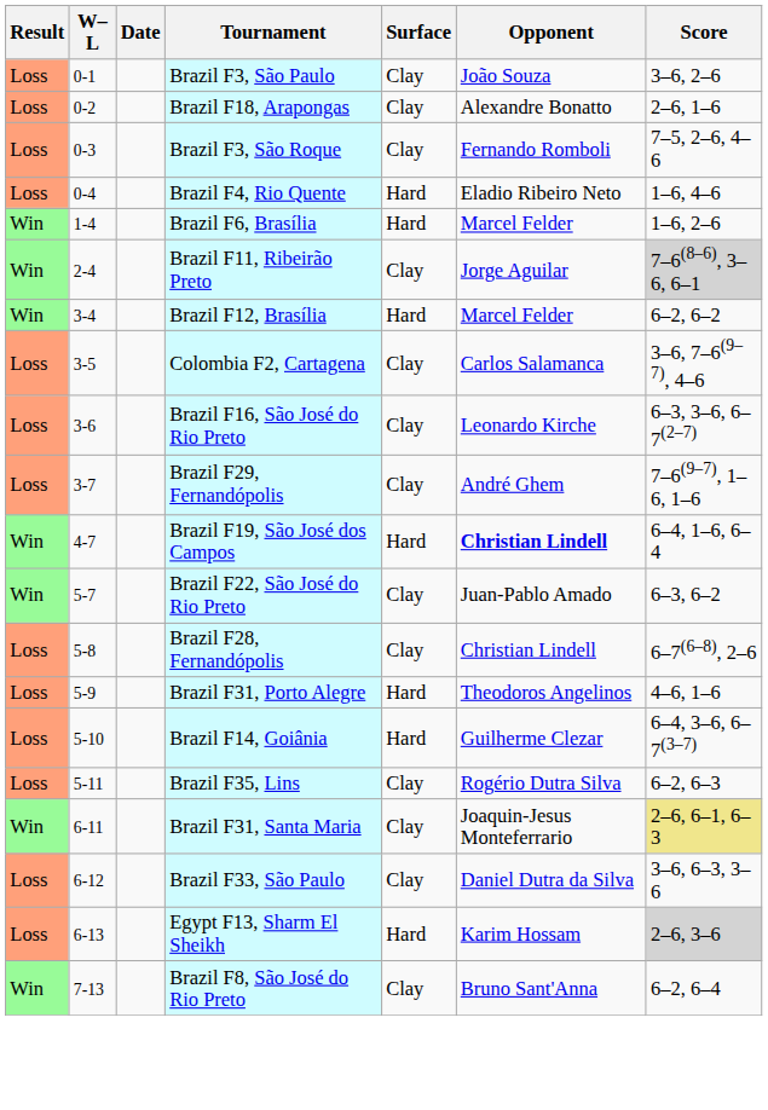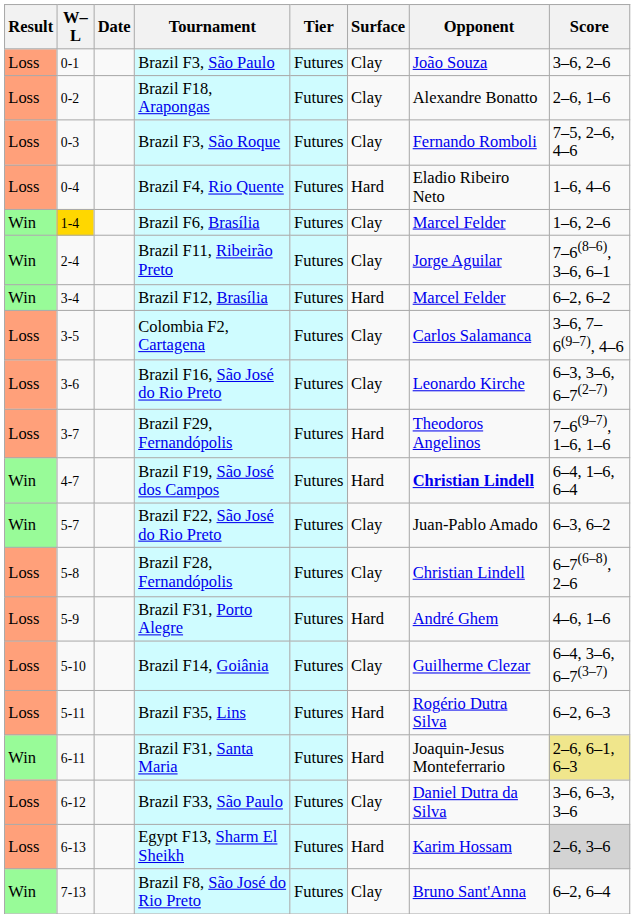 <table class="sortable wikitable">
 <tr>
 <th>Result</th>
 <th class="unsortable">W–L</th>
 <th>Date</th>
 <th>Tournament</th>
+<th>Tier</th>
 <th>Surface</th>
 <th>Opponent</th>
 <th class="unsortable">Score</th>
 </tr>
 <tr>
 <td style="background:#ffa07a;">Loss</td>
 <td><small>0-1</small></td>
 <td></td>
 <td style="background:#cffcff;">Brazil F3, <a href='#'>São Paulo</a></td>
+<td style="background:#cffcff;">Futures</td>
 <td>Clay</td>
 <td> <a href='#'>João Souza</a></td>
 <td>3–6, 2–6</td>
 </tr>
 <tr>
 <td style="background:#ffa07a;">Loss</td>
 <td><small>0-2</small></td>
 <td></td>
 <td style="background:#cffcff;">Brazil F18, <a href='#'>Arapongas</a></td>
+<td style="background:#cffcff;">Futures</td>
 <td>Clay</td>
 <td> Alexandre Bonatto</td>
 <td>2–6, 1–6</td>
 </tr>
 <tr>
 <td style="background:#ffa07a;">Loss</td>
 <td><small>0-3</small></td>
 <td></td>
 <td style="background:#cffcff;">Brazil F3, <a href='#'>São Roque</a></td>
+<td style="background:#cffcff;">Futures</td>
 <td>Clay</td>
 <td> <a href='#'>Fernando Romboli</a></td>
 <td>7–5, 2–6, 4–6</td>
 </tr>
 <tr>
 <td style="background:#ffa07a;">Loss</td>
 <td><small>0-4</small></td>
 <td></td>
 <td style="background:#cffcff;">Brazil F4, <a href='#'>Rio Quente</a></td>
+<td style="background:#cffcff;">Futures</td>
 <td>Hard</td>
 <td> Eladio Ribeiro Neto</td>
 <td>1–6, 4–6</td>
 </tr>
 <tr>
 <td style="background:#98fb98;">Win</td>
-<td><small>1-4</small></td>
+<td style="background: gold;"><small>1-4</small></td>
 <td></td>
 <td style="background:#cffcff;">Brazil F6, <a href='#'>Brasília</a></td>
-<td>Hard</td>
+<td style="background:#cffcff;">Futures</td>
+<td>Clay</td>
 <td> <a href='#'>Marcel Felder</a></td>
 <td>1–6, 2–6</td>
 </tr>
 <tr>
 <td style="background:#98fb98;">Win</td>
 <td><small>2-4</small></td>
 <td></td>
 <td style="background:#cffcff;">Brazil F11, <a href='#'>Ribeirão Preto</a></td>
+<td style="background:#cffcff;">Futures</td>
 <td>Clay</td>
 <td> <a href='#'>Jorge Aguilar</a></td>
-<td style="background: lightgrey;">7–6<sup>(8–6)</sup>, 3–6, 6–1</td>
+<td>7–6<sup>(8–6)</sup>, 3–6, 6–1</td>
 </tr>
 <tr>
 <td style="background:#98fb98;">Win</td>
 <td><small>3-4</small></td>
 <td></td>
 <td style="background:#cffcff;">Brazil F12, <a href='#'>Brasília</a></td>
+<td style="background:#cffcff;">Futures</td>
 <td>Hard</td>
 <td> <a href='#'>Marcel Felder</a></td>
 <td>6–2, 6–2</td>
 </tr>
 <tr>
 <td style="background:#ffa07a;">Loss</td>
 <td><small>3-5</small></td>
 <td></td>
 <td style="background:#cffcff;">Colombia F2, <a href='#'>Cartagena</a></td>
+<td style="background:#cffcff;">Futures</td>
 <td>Clay</td>
 <td> <a href='#'>Carlos Salamanca</a></td>
 <td>3–6, 7–6<sup>(9–7)</sup>, 4–6</td>
 </tr>
 <tr>
 <td style="background:#ffa07a;">Loss</td>
 <td><small>3-6</small></td>
 <td></td>
 <td style="background:#cffcff;">Brazil F16, <a href='#'>São José do Rio Preto</a></td>
+<td style="background:#cffcff;">Futures</td>
 <td>Clay</td>
 <td> <a href='#'>Leonardo Kirche</a></td>
 <td>6–3, 3–6, 6–7<sup>(2–7)</sup></td>
 </tr>
 <tr>
 <td style="background:#ffa07a;">Loss</td>
 <td><small>3-7</small></td>
 <td></td>
 <td style="background:#cffcff;">Brazil F29, <a href='#'>Fernandópolis</a></td>
-<td>Clay</td>
-<td> <a href='#'>André Ghem</a></td>
+<td style="background:#cffcff;">Futures</td>
+<td>Hard</td>
+<td> <a href='#'>Theodoros Angelinos</a></td>
 <td>7–6<sup>(9–7)</sup>, 1–6, 1–6</td>
 </tr>
 <tr>
 <td style="background:#98fb98;">Win</td>
 <td><small>4-7</small></td>
 <td></td>
 <td style="background:#cffcff;">Brazil F19, <a href='#'>São José dos Campos</a></td>
+<td style="background:#cffcff;">Futures</td>
 <td>Hard</td>
 <td><strong> <a href='#'>Christian Lindell</a></strong></td>
 <td>6–4, 1–6, 6–4</td>
 </tr>
 <tr>
 <td style="background:#98fb98;">Win</td>
 <td><small>5-7</small></td>
 <td></td>
 <td style="background:#cffcff;">Brazil F22, <a href='#'>São José do Rio Preto</a></td>
+<td style="background:#cffcff;">Futures</td>
 <td>Clay</td>
 <td> Juan-Pablo Amado</td>
 <td>6–3, 6–2</td>
 </tr>
 <tr>
 <td style="background:#ffa07a;">Loss</td>
 <td><small>5-8</small></td>
 <td></td>
 <td style="background:#cffcff;">Brazil F28, <a href='#'>Fernandópolis</a></td>
+<td style="background:#cffcff;">Futures</td>
 <td>Clay</td>
 <td> <a href='#'>Christian Lindell</a></td>
 <td>6–7<sup>(6–8)</sup>, 2–6</td>
 </tr>
 <tr>
 <td style="background:#ffa07a;">Loss</td>
 <td><small>5-9</small></td>
 <td></td>
 <td style="background:#cffcff;">Brazil F31, <a href='#'>Porto Alegre</a></td>
+<td style="background:#cffcff;">Futures</td>
 <td>Hard</td>
-<td> <a href='#'>Theodoros Angelinos</a></td>
+<td> <a href='#'>André Ghem</a></td>
 <td>4–6, 1–6</td>
 </tr>
 <tr>
 <td style="background:#ffa07a;">Loss</td>
 <td><small>5-10</small></td>
 <td></td>
 <td style="background:#cffcff;">Brazil F14, <a href='#'>Goiânia</a></td>
-<td>Hard</td>
+<td style="background:#cffcff;">Futures</td>
+<td>Clay</td>
 <td> <a href='#'>Guilherme Clezar</a></td>
 <td>6–4, 3–6, 6–7<sup>(3–7)</sup></td>
 </tr>
 <tr>
 <td style="background:#ffa07a;">Loss</td>
 <td><small>5-11</small></td>
 <td></td>
 <td style="background:#cffcff;">Brazil F35, <a href='#'>Lins</a></td>
-<td>Clay</td>
+<td style="background:#cffcff;">Futures</td>
+<td>Hard</td>
 <td> <a href='#'>Rogério Dutra Silva</a></td>
 <td>6–2, 6–3</td>
 </tr>
 <tr>
 <td style="background:#98fb98;">Win</td>
 <td><small>6-11</small></td>
 <td></td>
 <td style="background:#cffcff;">Brazil F31, <a href='#'>Santa Maria</a></td>
-<td>Clay</td>
+<td style="background:#cffcff;">Futures</td>
+<td>Hard</td>
 <td> Joaquin-Jesus Monteferrario</td>
 <td style="background: khaki;">2–6, 6–1, 6–3</td>
 </tr>
 <tr>
 <td style="background:#ffa07a;">Loss</td>
 <td><small>6-12</small></td>
 <td></td>
 <td style="background:#cffcff;">Brazil F33, <a href='#'>São Paulo</a></td>
+<td style="background:#cffcff;">Futures</td>
 <td>Clay</td>
 <td> <a href='#'>Daniel Dutra da Silva</a></td>
 <td>3–6, 6–3, 3–6</td>
 </tr>
 <tr>
 <td style="background:#ffa07a;">Loss</td>
 <td><small>6-13</small></td>
 <td></td>
 <td style="background:#cffcff;">Egypt F13, <a href='#'>Sharm El Sheikh</a></td>
+<td style="background:#cffcff;">Futures</td>
 <td>Hard</td>
 <td> <a href='#'>Karim Hossam</a></td>
 <td style="background: lightgrey;">2–6, 3–6</td>
 </tr>
 <tr>
 <td style="background:#98fb98;">Win</td>
 <td><small>7-13</small></td>
 <td></td>
 <td style="background:#cffcff;">Brazil F8, <a href='#'>São José do Rio Preto</a></td>
+<td style="background:#cffcff;">Futures</td>
 <td>Clay</td>
 <td> <a href='#'>Bruno Sant'Anna</a></td>
 <td>6–2, 6–4</td>
 </tr>
 </table>
